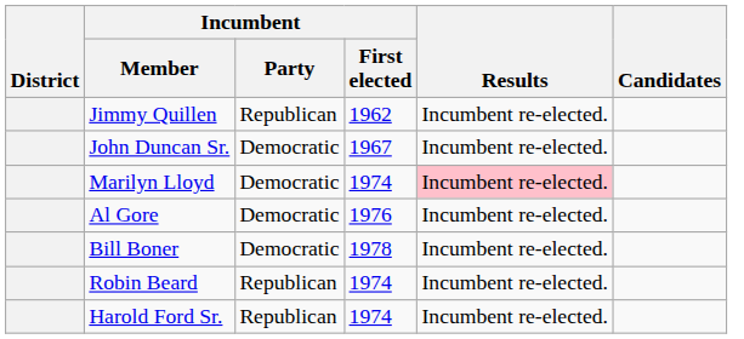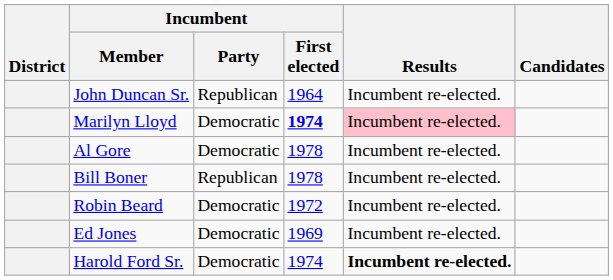 <table class=wikitable>
 <tr valign=bottom>
 <th rowspan=2>District</th>
 <th colspan=3>Incumbent</th>
 <th rowspan=2>Results</th>
 <th rowspan=2>Candidates</th>
 </tr>
 <tr>
 <th>Member</th>
 <th>Party</th>
 <th>First<br>elected</th>
 </tr>
 <tr>
 <th></th>
-<td><a href='#'>Jimmy Quillen</a></td>
+<td><a href='#'>John Duncan Sr.</a></td>
 <td>Republican</td>
-<td><a href='#'>1962</a></td>
-<td>Incumbent re-elected.</td>
-<td nowrap></td>
-</tr>
-<tr>
-<th></th>
-<td><a href='#'>John Duncan Sr.</a></td>
-<td>Democratic</td>
-<td><a href='#'>1967</a></td>
+<td><a href='#'>1964</a></td>
 <td>Incumbent re-elected.</td>
 <td nowrap></td>
 </tr>
 <tr>
 <th></th>
 <td><a href='#'>Marilyn Lloyd</a></td>
 <td>Democratic</td>
-<td><a href='#'>1974</a></td>
+<td><strong><a href='#'>1974</a></strong></td>
 <td style="background: pink;">Incumbent re-elected.</td>
 <td nowrap></td>
 </tr>
 <tr>
 <th></th>
 <td><a href='#'>Al Gore</a></td>
 <td>Democratic</td>
-<td><a href='#'>1976</a></td>
+<td><a href='#'>1978</a></td>
 <td>Incumbent re-elected.</td>
 <td nowrap></td>
 </tr>
 <tr>
 <th></th>
 <td><a href='#'>Bill Boner</a></td>
-<td>Democratic</td>
+<td>Republican</td>
 <td><a href='#'>1978</a></td>
 <td>Incumbent re-elected.</td>
 <td nowrap></td>
 </tr>
 <tr>
 <th></th>
 <td><a href='#'>Robin Beard</a></td>
-<td>Republican</td>
-<td><a href='#'>1974</a></td>
+<td>Democratic</td>
+<td><a href='#'>1972</a></td>
+<td>Incumbent re-elected.</td>
+<td nowrap></td>
+</tr>
+<tr>
+<th></th>
+<td><a href='#'>Ed Jones</a></td>
+<td>Democratic</td>
+<td><a href='#'>1969 </a></td>
 <td>Incumbent re-elected.</td>
 <td nowrap></td>
 </tr>
 <tr>
 <th></th>
 <td><a href='#'>Harold Ford Sr.</a></td>
-<td>Republican</td>
+<td>Democratic</td>
 <td><a href='#'>1974</a></td>
-<td>Incumbent re-elected.</td>
+<td><strong>Incumbent re-elected.</strong></td>
 <td nowrap></td>
 </tr>
 </table>
